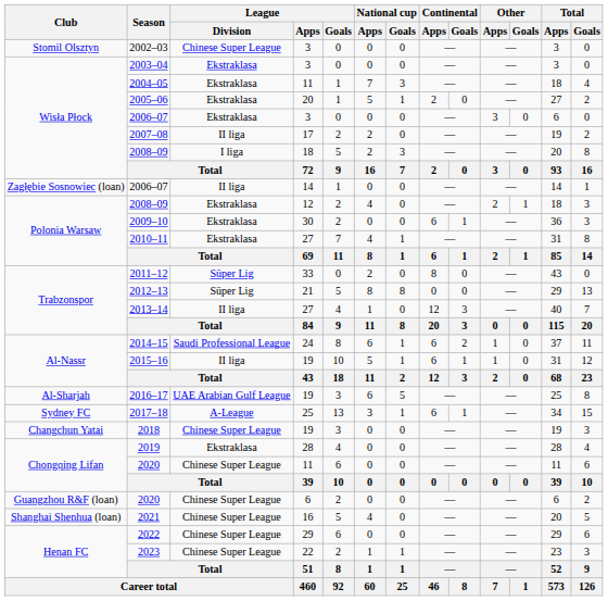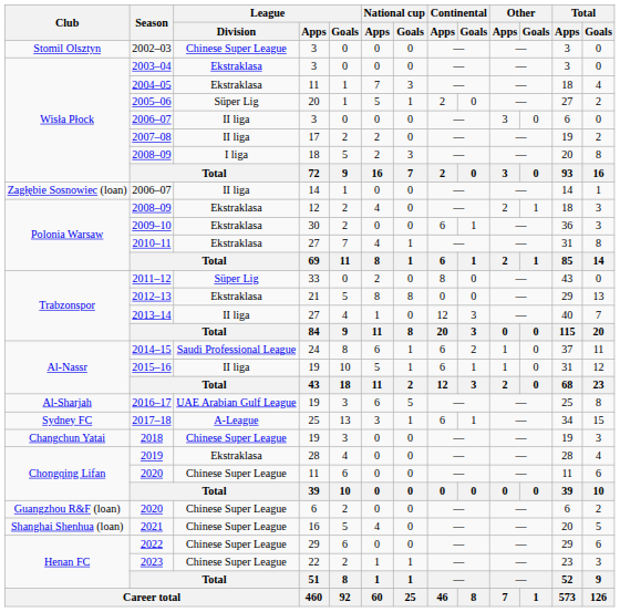 <table class=wikitable style="text-align: center">
 <tr>
 <th rowspan=2>Club</th>
 <th rowspan=2>Season</th>
 <th colspan=3>League</th>
 <th colspan=2>National cup</th>
 <th colspan=2>Continental</th>
 <th colspan=2>Other</th>
 <th colspan=2>Total</th>
 </tr>
 <tr>
 <th>Division</th>
 <th>Apps</th>
 <th>Goals</th>
 <th>Apps</th>
 <th>Goals</th>
 <th>Apps</th>
 <th>Goals</th>
 <th>Apps</th>
 <th>Goals</th>
 <th>Apps</th>
 <th>Goals</th>
 </tr>
 <tr>
 <td rowspan=1><a href='#'>Stomil Olsztyn</a></td>
 <td>2002–03</td>
 <td><a href='#'>Chinese Super League</a></td>
 <td>3</td>
 <td>0</td>
 <td>0</td>
 <td>0</td>
 <td colspan="2">—</td>
 <td colspan="2">—</td>
 <td>3</td>
 <td>0</td>
 </tr>
 <tr>
 <td rowspan=7><a href='#'>Wisła Płock</a></td>
 <td><a href='#'>2003–04</a></td>
 <td><a href='#'>Ekstraklasa</a></td>
 <td>3</td>
 <td>0</td>
 <td>0</td>
 <td>0</td>
 <td colspan="2">—</td>
 <td colspan="2">—</td>
 <td>3</td>
 <td>0</td>
 </tr>
 <tr>
 <td><a href='#'>2004–05</a></td>
 <td>Ekstraklasa</td>
 <td>11</td>
 <td>1</td>
 <td>7</td>
 <td>3</td>
 <td colspan="2">—</td>
 <td colspan="2">—</td>
 <td>18</td>
 <td>4</td>
 </tr>
 <tr>
 <td><a href='#'>2005–06</a></td>
-<td>Ekstraklasa</td>
+<td>Süper Lig</td>
 <td>20</td>
 <td>1</td>
 <td>5</td>
 <td>1</td>
 <td>2</td>
 <td>0</td>
 <td colspan="2">—</td>
 <td>27</td>
 <td>2</td>
 </tr>
 <tr>
 <td><a href='#'>2006–07</a></td>
-<td>Ekstraklasa</td>
+<td>II liga</td>
 <td>3</td>
 <td>0</td>
 <td>0</td>
 <td>0</td>
 <td colspan="2">—</td>
 <td>3</td>
 <td>0</td>
 <td>6</td>
 <td>0</td>
 </tr>
 <tr>
 <td><a href='#'>2007–08</a></td>
 <td>II liga</td>
 <td>17</td>
 <td>2</td>
 <td>2</td>
 <td>0</td>
 <td colspan="2">—</td>
 <td colspan="2">—</td>
 <td>19</td>
 <td>2</td>
 </tr>
 <tr>
 <td><a href='#'>2008–09</a></td>
 <td>I liga</td>
 <td>18</td>
 <td>5</td>
 <td>2</td>
 <td>3</td>
 <td colspan="2">—</td>
 <td colspan="2">—</td>
 <td>20</td>
 <td>8</td>
 </tr>
 <tr>
 <th colspan=2>Total</th>
 <th>72</th>
 <th>9</th>
 <th>16</th>
 <th>7</th>
 <th>2</th>
 <th>0</th>
 <th>3</th>
 <th>0</th>
 <th>93</th>
 <th>16</th>
 </tr>
 <tr>
 <td rowspan=1><a href='#'>Zagłębie Sosnowiec</a> (loan)</td>
 <td>2006–07</td>
 <td>II liga</td>
 <td>14</td>
 <td>1</td>
 <td>0</td>
 <td>0</td>
 <td colspan="2">—</td>
 <td colspan="2">—</td>
 <td>14</td>
 <td>1</td>
 </tr>
 <tr>
 <td rowspan=4><a href='#'>Polonia Warsaw</a></td>
 <td><a href='#'>2008–09</a></td>
 <td>Ekstraklasa</td>
 <td>12</td>
 <td>2</td>
 <td>4</td>
 <td>0</td>
 <td colspan="2">—</td>
 <td>2</td>
 <td>1</td>
 <td>18</td>
 <td>3</td>
 </tr>
 <tr>
 <td><a href='#'>2009–10</a></td>
 <td>Ekstraklasa</td>
 <td>30</td>
 <td>2</td>
 <td>0</td>
 <td>0</td>
 <td>6</td>
 <td>1</td>
 <td colspan="2">—</td>
 <td>36</td>
 <td>3</td>
 </tr>
 <tr>
 <td><a href='#'>2010–11</a></td>
 <td>Ekstraklasa</td>
 <td>27</td>
 <td>7</td>
 <td>4</td>
 <td>1</td>
 <td colspan="2">—</td>
 <td colspan="2">—</td>
 <td>31</td>
 <td>8</td>
 </tr>
 <tr>
 <th colspan=2>Total</th>
 <th>69</th>
 <th>11</th>
 <th>8</th>
 <th>1</th>
 <th>6</th>
 <th>1</th>
 <th>2</th>
 <th>1</th>
 <th>85</th>
 <th>14</th>
 </tr>
 <tr>
 <td rowspan=4><a href='#'>Trabzonspor</a></td>
 <td><a href='#'>2011–12</a></td>
 <td><a href='#'>Süper Lig</a></td>
 <td>33</td>
 <td>0</td>
 <td>2</td>
 <td>0</td>
 <td>8</td>
 <td>0</td>
 <td colspan="2">—</td>
 <td>43</td>
 <td>0</td>
 </tr>
 <tr>
 <td><a href='#'>2012–13</a></td>
-<td>Süper Lig</td>
+<td>Ekstraklasa</td>
 <td>21</td>
 <td>5</td>
 <td>8</td>
 <td>8</td>
 <td>0</td>
 <td>0</td>
 <td colspan="2">—</td>
 <td>29</td>
 <td>13</td>
 </tr>
 <tr>
 <td><a href='#'>2013–14</a></td>
 <td>II liga</td>
 <td>27</td>
 <td>4</td>
 <td>1</td>
 <td>0</td>
 <td>12</td>
 <td>3</td>
 <td colspan="2">—</td>
 <td>40</td>
 <td>7</td>
 </tr>
 <tr>
 <th colspan=2>Total</th>
 <th>84</th>
 <th>9</th>
 <th>11</th>
 <th>8</th>
 <th>20</th>
 <th>3</th>
 <th>0</th>
 <th>0</th>
 <th>115</th>
 <th>20</th>
 </tr>
 <tr>
 <td rowspan=3><a href='#'>Al-Nassr</a></td>
 <td><a href='#'>2014–15</a></td>
 <td><a href='#'>Saudi Professional League</a></td>
 <td>24</td>
 <td>8</td>
 <td>6</td>
 <td>1</td>
 <td>6</td>
 <td>2</td>
 <td>1</td>
 <td>0</td>
 <td>37</td>
 <td>11</td>
 </tr>
 <tr>
 <td><a href='#'>2015–16</a></td>
 <td>II liga</td>
 <td>19</td>
 <td>10</td>
 <td>5</td>
 <td>1</td>
 <td>6</td>
 <td>1</td>
 <td>1</td>
 <td>0</td>
 <td>31</td>
 <td>12</td>
 </tr>
 <tr>
 <th colspan=2>Total</th>
 <th>43</th>
 <th>18</th>
 <th>11</th>
 <th>2</th>
 <th>12</th>
 <th>3</th>
 <th>2</th>
 <th>0</th>
 <th>68</th>
 <th>23</th>
 </tr>
 <tr>
 <td><a href='#'>Al-Sharjah</a></td>
 <td><a href='#'>2016–17</a></td>
 <td><a href='#'>UAE Arabian Gulf League</a></td>
 <td>19</td>
 <td>3</td>
 <td>6</td>
 <td>5</td>
 <td colspan="2">—</td>
 <td colspan="2">—</td>
 <td>25</td>
 <td>8</td>
 </tr>
 <tr>
 <td><a href='#'>Sydney FC</a></td>
 <td><a href='#'>2017–18</a></td>
 <td><a href='#'>A-League</a></td>
 <td>25</td>
 <td>13</td>
 <td>3</td>
 <td>1</td>
 <td>6</td>
 <td>1</td>
 <td colspan="2">—</td>
 <td>34</td>
 <td>15</td>
 </tr>
 <tr>
 <td><a href='#'>Changchun Yatai</a></td>
 <td><a href='#'>2018</a></td>
 <td><a href='#'>Chinese Super League</a></td>
 <td>19</td>
 <td>3</td>
 <td>0</td>
 <td>0</td>
 <td colspan="2">—</td>
 <td colspan="2">—</td>
 <td>19</td>
 <td>3</td>
 </tr>
 <tr>
 <td rowspan=3><a href='#'>Chongqing Lifan</a></td>
 <td><a href='#'>2019</a></td>
 <td>Ekstraklasa</td>
 <td>28</td>
 <td>4</td>
 <td>0</td>
 <td>0</td>
 <td colspan="2">—</td>
 <td colspan="2">—</td>
 <td>28</td>
 <td>4</td>
 </tr>
 <tr>
 <td><a href='#'>2020</a></td>
 <td>Chinese Super League</td>
 <td>11</td>
 <td>6</td>
 <td>0</td>
 <td>0</td>
 <td colspan="2">—</td>
 <td colspan="2">—</td>
 <td>11</td>
 <td>6</td>
 </tr>
 <tr>
 <th colspan=2>Total</th>
 <th>39</th>
 <th>10</th>
 <th>0</th>
 <th>0</th>
 <th>0</th>
 <th>0</th>
 <th>0</th>
 <th>0</th>
 <th>39</th>
 <th>10</th>
 </tr>
 <tr>
 <td><a href='#'>Guangzhou R&F</a> (loan)</td>
 <td><a href='#'>2020</a></td>
 <td>Chinese Super League</td>
 <td>6</td>
 <td>2</td>
 <td>0</td>
 <td>0</td>
 <td colspan="2">—</td>
 <td colspan="2">—</td>
 <td>6</td>
 <td>2</td>
 </tr>
 <tr>
 <td><a href='#'>Shanghai Shenhua</a> (loan)</td>
 <td><a href='#'>2021</a></td>
 <td>Chinese Super League</td>
 <td>16</td>
 <td>5</td>
 <td>4</td>
 <td>0</td>
 <td colspan="2">—</td>
 <td colspan="2">—</td>
 <td>20</td>
 <td>5</td>
 </tr>
 <tr>
 <td rowspan=3><a href='#'>Henan FC</a></td>
 <td><a href='#'>2022</a></td>
 <td>Chinese Super League</td>
 <td>29</td>
 <td>6</td>
 <td>0</td>
 <td>0</td>
 <td colspan="2">—</td>
 <td colspan="2">—</td>
 <td>29</td>
 <td>6</td>
 </tr>
 <tr>
 <td><a href='#'>2023</a></td>
 <td>Chinese Super League</td>
 <td>22</td>
 <td>2</td>
 <td>1</td>
 <td>1</td>
 <td colspan="2">—</td>
 <td colspan="2">—</td>
 <td>23</td>
 <td>3</td>
 </tr>
 <tr>
 <th colspan=2>Total</th>
 <th>51</th>
 <th>8</th>
 <th>1</th>
 <th>1</th>
 <th colspan="2">—</th>
 <th colspan="2">—</th>
 <th>52</th>
 <th>9</th>
 </tr>
 <tr>
 <th colspan=3>Career total</th>
 <th>460</th>
 <th>92</th>
 <th>60</th>
 <th>25</th>
 <th>46</th>
 <th>8</th>
 <th>7</th>
 <th>1</th>
 <th>573</th>
 <th>126</th>
 </tr>
 </table>
